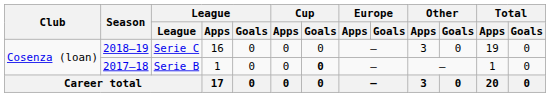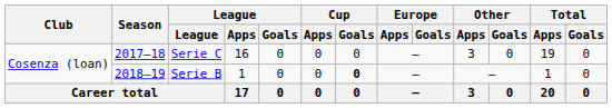 <table class="wikitable" style="text-align: center;">
 <tr>
 <th rowspan="2">Club</th>
 <th rowspan="2">Season</th>
 <th colspan="3">League</th>
 <th colspan="2">Cup</th>
 <th colspan="2">Europe</th>
 <th colspan="2">Other</th>
 <th colspan="2">Total</th>
 </tr>
 <tr>
 <th>League</th>
 <th>Apps</th>
 <th>Goals</th>
 <th>Apps</th>
 <th>Goals</th>
 <th>Apps</th>
 <th>Goals</th>
 <th>Apps</th>
 <th>Goals</th>
 <th>Apps</th>
 <th>Goals</th>
 </tr>
 <tr>
 <td rowspan="2"><a href='#'>Cosenza</a> (loan)</td>
-<td><a href='#'>2018–19</a></td>
+<td><a href='#'>2017–18</a></td>
 <td><a href='#'>Serie C</a></td>
 <td>16</td>
 <td>0</td>
 <td>0</td>
 <td>0</td>
 <td colspan="2">—</td>
 <td>3</td>
 <td>0</td>
 <td>19</td>
 <td>0</td>
 </tr>
 <tr>
-<td><a href='#'>2017–18</a></td>
+<td><a href='#'>2018–19</a></td>
 <td><a href='#'>Serie B</a></td>
 <td>1</td>
 <td>0</td>
 <td>0</td>
 <td><strong>0</strong></td>
 <td colspan="2">—</td>
 <td colspan="2">—</td>
 <td>1</td>
 <td>0</td>
 </tr>
 <tr>
 <th colspan="3">Career total</th>
 <th>17</th>
 <th>0</th>
 <th>0</th>
 <th>0</th>
 <th colspan="2">—</th>
 <th>3</th>
 <th>0</th>
 <th>20</th>
 <th>0</th>
 </tr>
 </table>
